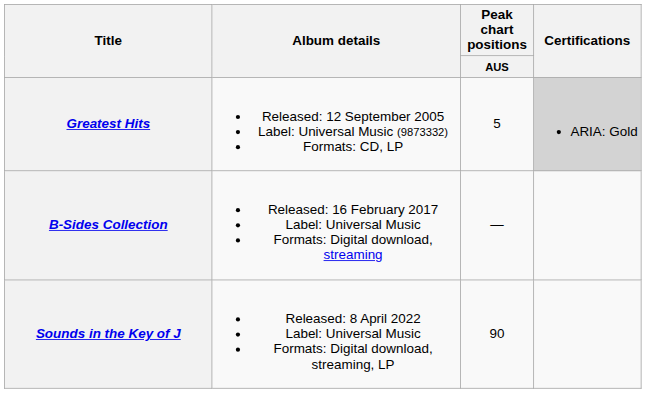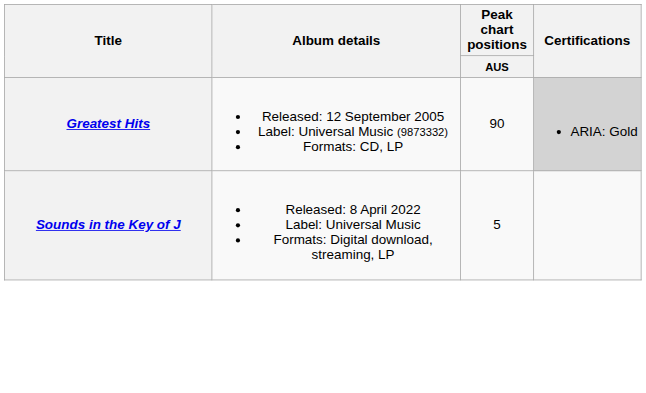 <table class="wikitable plainrowheaders" style="text-align:center">
 <tr>
 <th scope="col" rowspan="2" style="width:15em;">Title</th>
 <th scope="col" rowspan="2" style="width:18em;">Album details</th>
 <th scope="col" colspan="1" style="width:5em;">Peak chart<br>positions</th>
 <th scope="col" rowspan="2" style="width:8m;">Certifications</th>
 </tr>
 <tr>
 <th scope="col" style="text-align:center;"><small>AUS<br></small></th>
 </tr>
 <tr>
 <th scope="row"><em><a href='#'>Greatest Hits</a></em></th>
 <td><br><ul><li>Released: 12 September 2005</li><li>Label: Universal Music <small>(9873332)</small></li><li>Formats: CD, LP</li></ul></td>
-<td>5</td>
+<td>90</td>
 <td style="background: lightgrey;"><br><ul><li>ARIA: Gold</li></ul></td>
-</tr>
-<tr>
-<th scope="row"><em><a href='#'>B-Sides Collection</a></em></th>
-<td><br><ul><li>Released: 16 February 2017</li><li>Label: Universal Music</li><li>Formats: Digital download, <a href='#'>streaming</a></li></ul></td>
-<td>—</td>
-<td></td>
 </tr>
 <tr>
 <th scope="row"><em><a href='#'>Sounds in the Key of J</a></em></th>
 <td><br><ul><li>Released: 8 April 2022</li><li>Label: Universal Music</li><li>Formats: Digital download, streaming, LP</li></ul></td>
-<td>90</td>
+<td>5</td>
 <td></td>
 </tr>
 </table>
